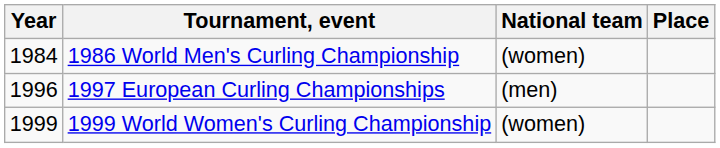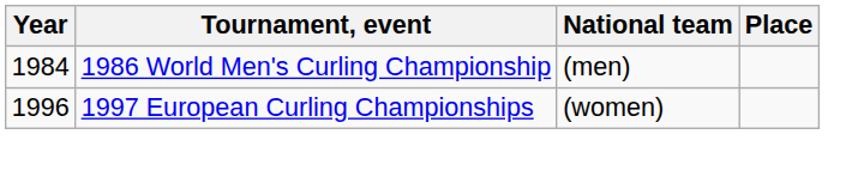 <table class="wikitable">
 <tr>
 <th scope="col">Year</th>
 <th scope="col">Tournament, event</th>
 <th scope="col">National team</th>
 <th scope="col">Place</th>
 </tr>
 <tr>
 <td>1984</td>
 <td><a href='#'>1986 World Men's Curling Championship</a></td>
-<td> (women)</td>
+<td> (men)</td>
 <td></td>
 </tr>
 <tr>
 <td>1996</td>
 <td><a href='#'>1997 European Curling Championships</a></td>
-<td> (men)</td>
-<td></td>
-</tr>
-<tr>
-<td>1999</td>
-<td><a href='#'>1999 World Women's Curling Championship</a></td>
 <td> (women)</td>
 <td></td>
 </tr>
 </table>
